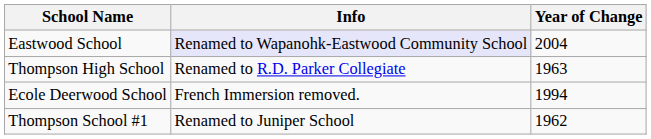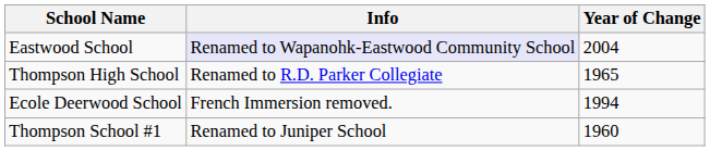 <table class="wikitable">
 <tr>
 <th>School Name</th>
 <th>Info</th>
 <th>Year of Change</th>
 </tr>
 <tr>
 <td>Eastwood School</td>
 <td style="background: lavender;">Renamed to Wapanohk-Eastwood Community School</td>
 <td>2004</td>
 </tr>
 <tr>
 <td>Thompson High School</td>
 <td>Renamed to <a href='#'>R.D. Parker Collegiate</a></td>
-<td>1963</td>
+<td>1965</td>
 </tr>
 <tr>
 <td>Ecole Deerwood School</td>
 <td>French Immersion removed.</td>
 <td>1994</td>
 </tr>
 <tr>
 <td>Thompson School #1</td>
 <td>Renamed to Juniper School</td>
-<td>1962</td>
+<td>1960</td>
 </tr>
 </table>
